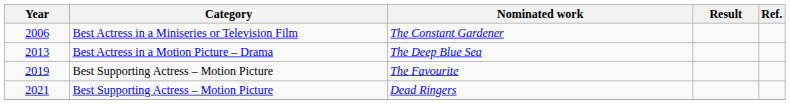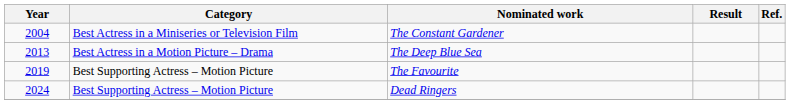 <table class=wikitable>
 <tr>
 <th scope="col" style="width:5em;">Year</th>
 <th scope="col" style="width:26em;">Category</th>
 <th scope="col" style="width:25em;">Nominated work</th>
 <th scope="col" style="width:5em;">Result</th>
 <th>Ref.</th>
 </tr>
 <tr>
-<td style="text-align:center;"><a href='#'>2006</a></td>
+<td style="text-align:center;"><a href='#'>2004</a></td>
 <td><a href='#'>Best Actress in a Miniseries or Television Film</a></td>
 <td><em><a href='#'>The Constant Gardener</a></em></td>
 <td></td>
 <td style="text-align:center;"></td>
 </tr>
 <tr>
 <td style="text-align:center;"><a href='#'>2013</a></td>
 <td><a href='#'>Best Actress in a Motion Picture – Drama</a></td>
 <td><em><a href='#'>The Deep Blue Sea</a></em></td>
 <td></td>
 <td style="text-align:center;"></td>
 </tr>
 <tr>
 <td style="text-align:center;"><a href='#'>2019</a></td>
 <td>Best Supporting Actress – Motion Picture</td>
 <td><em><a href='#'>The Favourite</a></em></td>
 <td></td>
 <td style="text-align:center;"></td>
 </tr>
 <tr>
-<td style="text-align:center;"><a href='#'>2021</a></td>
+<td style="text-align:center;"><a href='#'>2024</a></td>
 <td><a href='#'>Best Supporting Actress – Motion Picture</a></td>
 <td><em><a href='#'>Dead Ringers</a></em></td>
 <td></td>
 <td style="text-align:center;"></td>
 </tr>
 <tr>
 </tr>
 </table>
